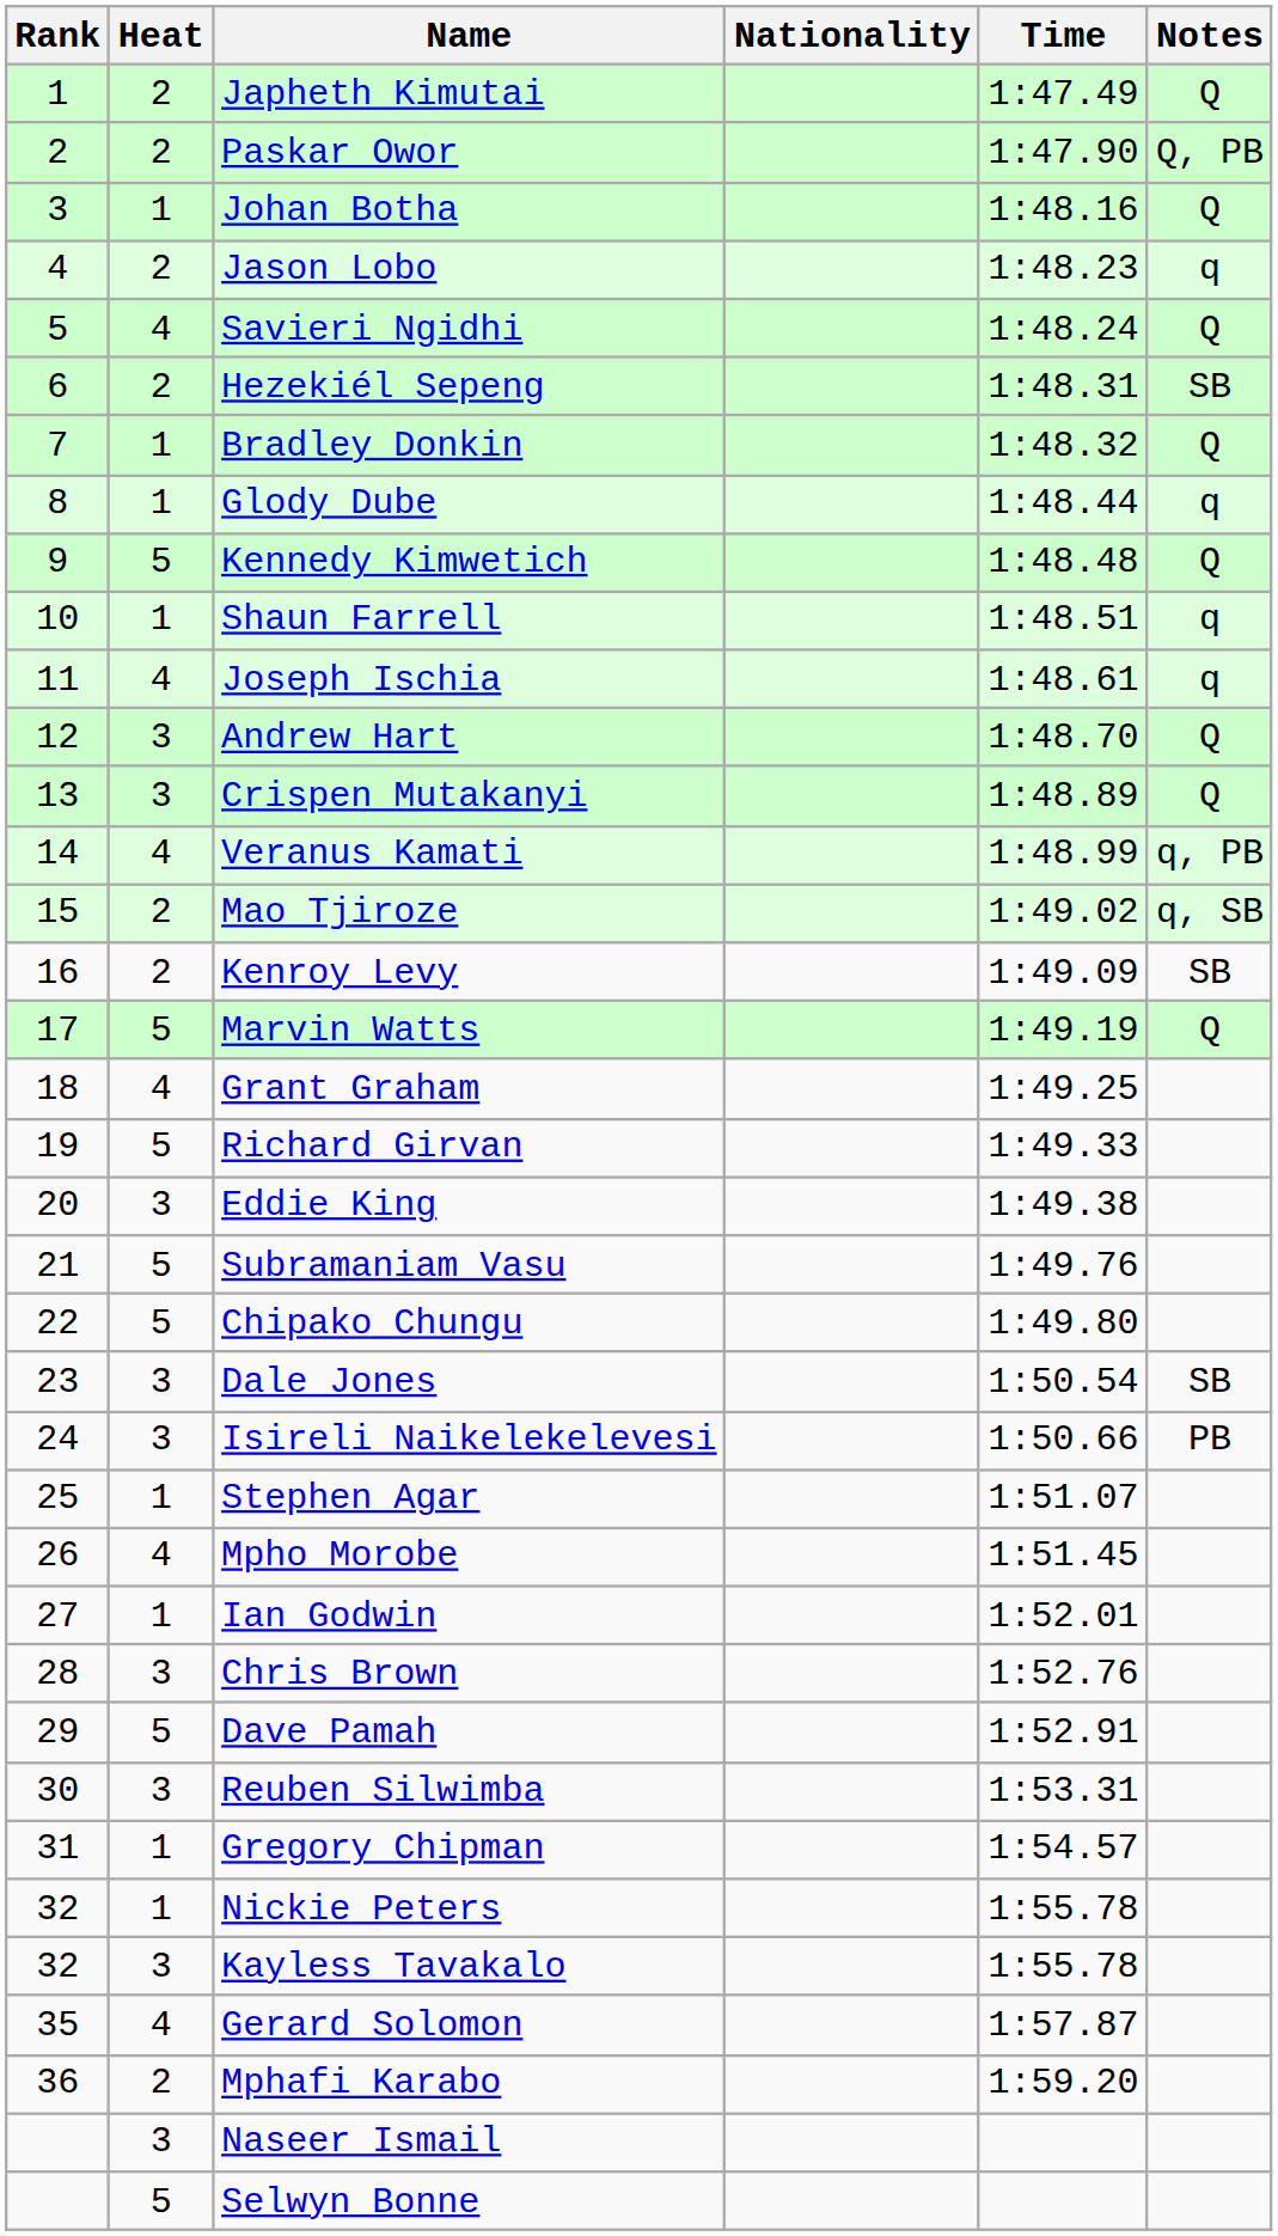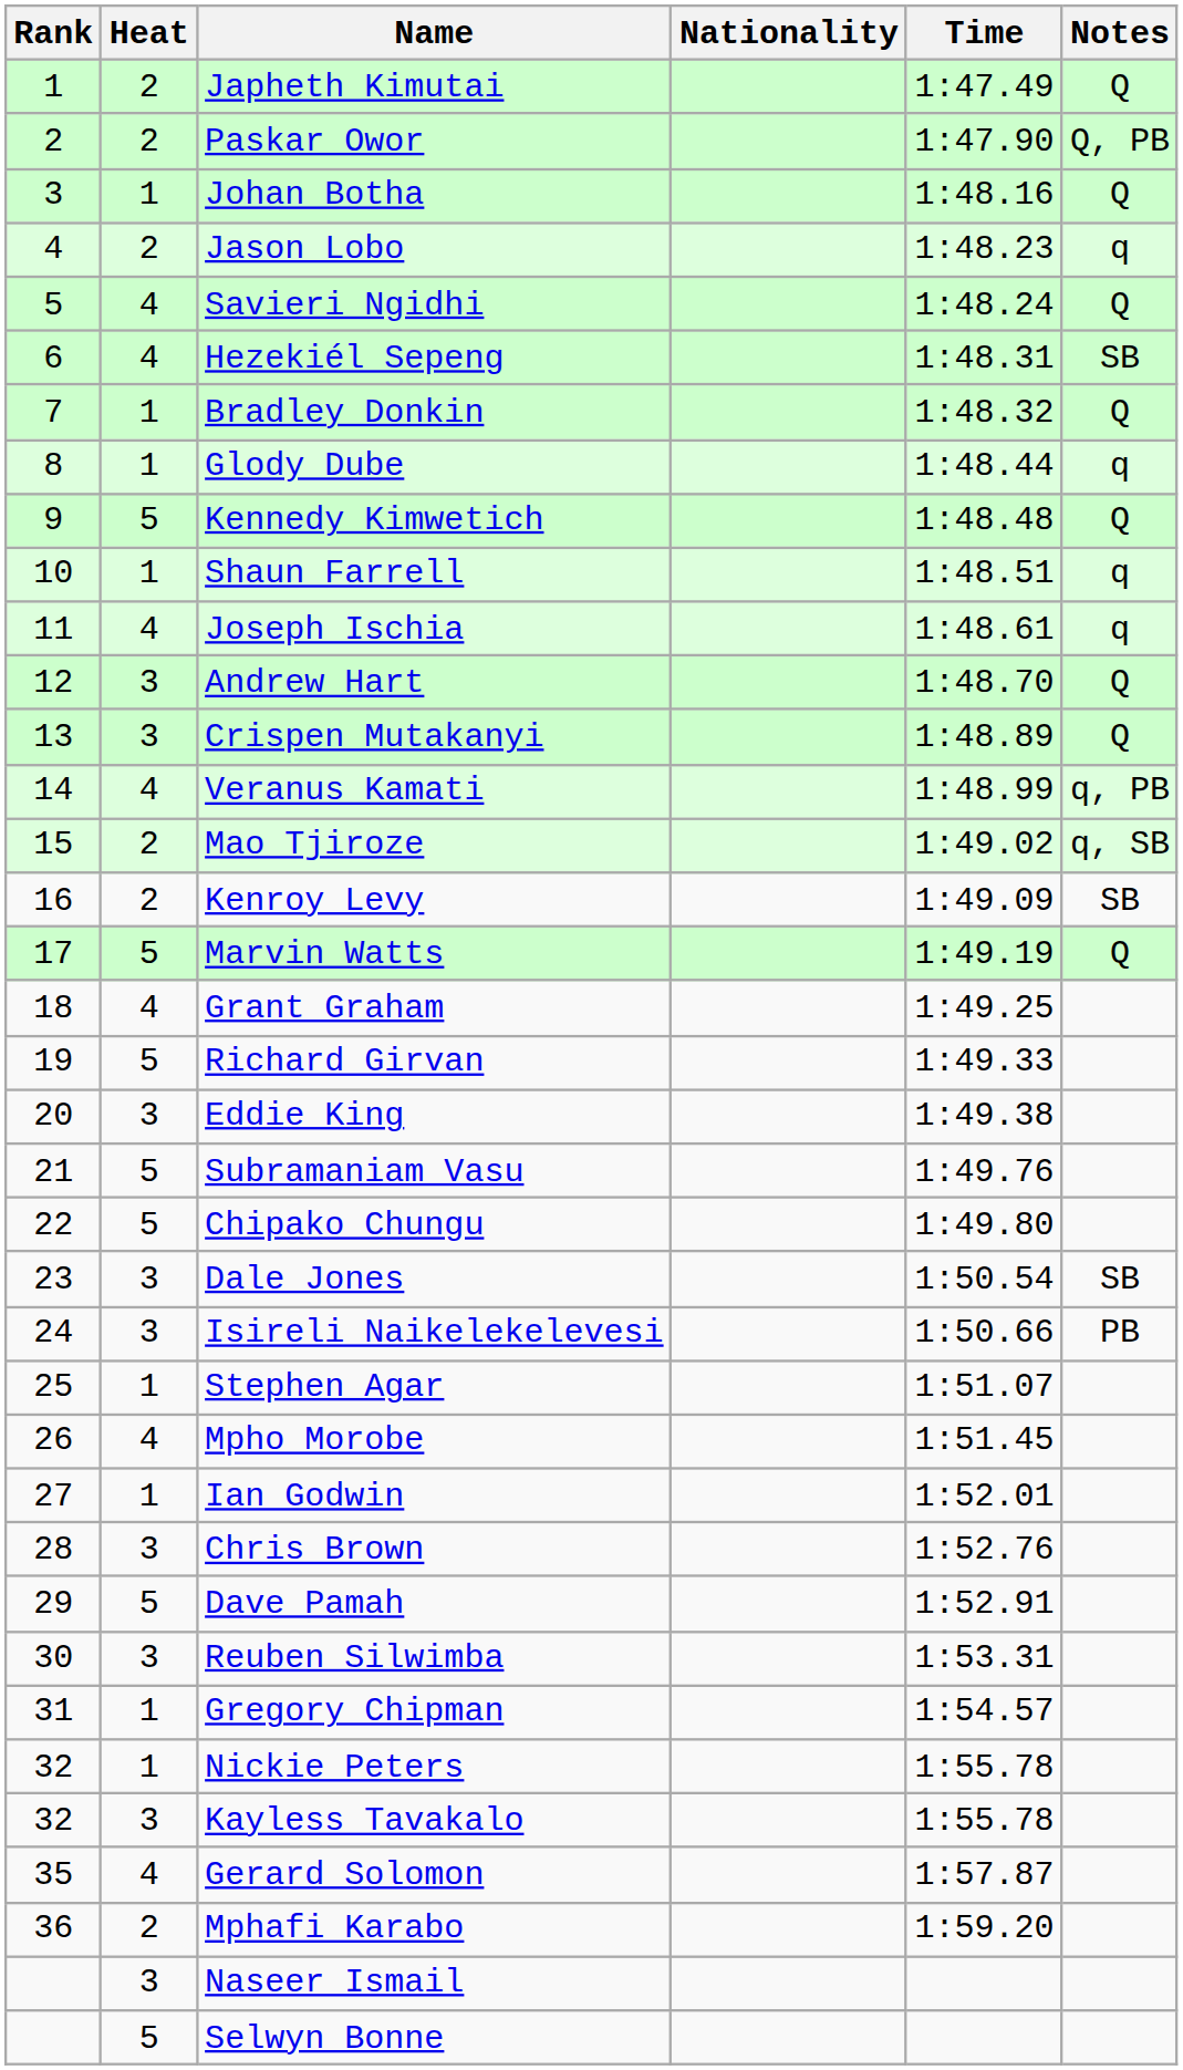 <table class="wikitable sortable" style="text-align:center">
 <tr>
 <th>Rank</th>
 <th>Heat</th>
 <th>Name</th>
 <th>Nationality</th>
 <th>Time</th>
 <th>Notes</th>
 </tr>
 <tr bgcolor=ccffcc>
 <td>1</td>
 <td>2</td>
 <td align=left><a href='#'>Japheth Kimutai</a></td>
 <td align=left></td>
 <td>1:47.49</td>
 <td>Q</td>
 </tr>
 <tr bgcolor=ccffcc>
 <td>2</td>
 <td>2</td>
 <td align=left><a href='#'>Paskar Owor</a></td>
 <td align=left></td>
 <td>1:47.90</td>
 <td>Q, PB</td>
 </tr>
 <tr bgcolor=ccffcc>
 <td>3</td>
 <td>1</td>
 <td align=left><a href='#'>Johan Botha</a></td>
 <td align=left></td>
 <td>1:48.16</td>
 <td>Q</td>
 </tr>
 <tr bgcolor=ddffdd>
 <td>4</td>
 <td>2</td>
 <td align=left><a href='#'>Jason Lobo</a></td>
 <td align=left></td>
 <td>1:48.23</td>
 <td>q</td>
 </tr>
 <tr bgcolor=ccffcc>
 <td>5</td>
 <td>4</td>
 <td align=left><a href='#'>Savieri Ngidhi</a></td>
 <td align=left></td>
 <td>1:48.24</td>
 <td>Q</td>
 </tr>
 <tr bgcolor=ccffcc>
 <td>6</td>
-<td>2</td>
+<td>4</td>
 <td align=left><a href='#'>Hezekiél Sepeng</a></td>
 <td align=left></td>
 <td>1:48.31</td>
 <td>SB</td>
 </tr>
 <tr bgcolor=ccffcc>
 <td>7</td>
 <td>1</td>
 <td align=left><a href='#'>Bradley Donkin</a></td>
 <td align=left></td>
 <td>1:48.32</td>
 <td>Q</td>
 </tr>
 <tr bgcolor=ddffdd>
 <td>8</td>
 <td>1</td>
 <td align=left><a href='#'>Glody Dube</a></td>
 <td align=left></td>
 <td>1:48.44</td>
 <td>q</td>
 </tr>
 <tr bgcolor=ccffcc>
 <td>9</td>
 <td>5</td>
 <td align=left><a href='#'>Kennedy Kimwetich</a></td>
 <td align=left></td>
 <td>1:48.48</td>
 <td>Q</td>
 </tr>
 <tr bgcolor=ddffdd>
 <td>10</td>
 <td>1</td>
 <td align=left><a href='#'>Shaun Farrell</a></td>
 <td align=left></td>
 <td>1:48.51</td>
 <td>q</td>
 </tr>
 <tr bgcolor=ddffdd>
 <td>11</td>
 <td>4</td>
 <td align=left><a href='#'>Joseph Ischia</a></td>
 <td align=left></td>
 <td>1:48.61</td>
 <td>q</td>
 </tr>
 <tr bgcolor=ccffcc>
 <td>12</td>
 <td>3</td>
 <td align=left><a href='#'>Andrew Hart</a></td>
 <td align=left></td>
 <td>1:48.70</td>
 <td>Q</td>
 </tr>
 <tr bgcolor=ccffcc>
 <td>13</td>
 <td>3</td>
 <td align=left><a href='#'>Crispen Mutakanyi</a></td>
 <td align=left></td>
 <td>1:48.89</td>
 <td>Q</td>
 </tr>
 <tr bgcolor=ddffdd>
 <td>14</td>
 <td>4</td>
 <td align=left><a href='#'>Veranus Kamati</a></td>
 <td align=left></td>
 <td>1:48.99</td>
 <td>q, PB</td>
 </tr>
 <tr bgcolor=ddffdd>
 <td>15</td>
 <td>2</td>
 <td align=left><a href='#'>Mao Tjiroze</a></td>
 <td align=left></td>
 <td>1:49.02</td>
 <td>q, SB</td>
 </tr>
 <tr>
 <td>16</td>
 <td>2</td>
 <td align=left><a href='#'>Kenroy Levy</a></td>
 <td align=left></td>
 <td>1:49.09</td>
 <td>SB</td>
 </tr>
 <tr bgcolor=ccffcc>
 <td>17</td>
 <td>5</td>
 <td align=left><a href='#'>Marvin Watts</a></td>
 <td align=left></td>
 <td>1:49.19</td>
 <td>Q</td>
 </tr>
 <tr>
 <td>18</td>
 <td>4</td>
 <td align=left><a href='#'>Grant Graham</a></td>
 <td align=left></td>
 <td>1:49.25</td>
 <td></td>
 </tr>
 <tr>
 <td>19</td>
 <td>5</td>
 <td align=left><a href='#'>Richard Girvan</a></td>
 <td align=left></td>
 <td>1:49.33</td>
 <td></td>
 </tr>
 <tr>
 <td>20</td>
 <td>3</td>
 <td align=left><a href='#'>Eddie King</a></td>
 <td align=left></td>
 <td>1:49.38</td>
 <td></td>
 </tr>
 <tr>
 <td>21</td>
 <td>5</td>
 <td align=left><a href='#'>Subramaniam Vasu</a></td>
 <td align=left></td>
 <td>1:49.76</td>
 <td></td>
 </tr>
 <tr>
 <td>22</td>
 <td>5</td>
 <td align=left><a href='#'>Chipako Chungu</a></td>
 <td align=left></td>
 <td>1:49.80</td>
 <td></td>
 </tr>
 <tr>
 <td>23</td>
 <td>3</td>
 <td align=left><a href='#'>Dale Jones</a></td>
 <td align=left></td>
 <td>1:50.54</td>
 <td>SB</td>
 </tr>
 <tr>
 <td>24</td>
 <td>3</td>
 <td align=left><a href='#'>Isireli Naikelekelevesi</a></td>
 <td align=left></td>
 <td>1:50.66</td>
 <td>PB</td>
 </tr>
 <tr>
 <td>25</td>
 <td>1</td>
 <td align=left><a href='#'>Stephen Agar</a></td>
 <td align=left></td>
 <td>1:51.07</td>
 <td></td>
 </tr>
 <tr>
 <td>26</td>
 <td>4</td>
 <td align=left><a href='#'>Mpho Morobe</a></td>
 <td align=left></td>
 <td>1:51.45</td>
 <td></td>
 </tr>
 <tr>
 <td>27</td>
 <td>1</td>
 <td align=left><a href='#'>Ian Godwin</a></td>
 <td align=left></td>
 <td>1:52.01</td>
 <td></td>
 </tr>
 <tr>
 <td>28</td>
 <td>3</td>
 <td align=left><a href='#'>Chris Brown</a></td>
 <td align=left></td>
 <td>1:52.76</td>
 <td></td>
 </tr>
 <tr>
 <td>29</td>
 <td>5</td>
 <td align=left><a href='#'>Dave Pamah</a></td>
 <td align=left></td>
 <td>1:52.91</td>
 <td></td>
 </tr>
 <tr>
 <td>30</td>
 <td>3</td>
 <td align=left><a href='#'>Reuben Silwimba</a></td>
 <td align=left></td>
 <td>1:53.31</td>
 <td></td>
 </tr>
 <tr>
 <td>31</td>
 <td>1</td>
 <td align=left><a href='#'>Gregory Chipman</a></td>
 <td align=left></td>
 <td>1:54.57</td>
 <td></td>
 </tr>
 <tr>
 <td>32</td>
 <td>1</td>
 <td align=left><a href='#'>Nickie Peters</a></td>
 <td align=left></td>
 <td>1:55.78</td>
 <td></td>
 </tr>
 <tr>
 <td>32</td>
 <td>3</td>
 <td align=left><a href='#'>Kayless Tavakalo</a></td>
 <td align=left></td>
 <td>1:55.78</td>
 <td></td>
 </tr>
 <tr>
 <td>35</td>
 <td>4</td>
 <td align=left><a href='#'>Gerard Solomon</a></td>
 <td align=left></td>
 <td>1:57.87</td>
 <td></td>
 </tr>
 <tr>
 <td>36</td>
 <td>2</td>
 <td align=left><a href='#'>Mphafi Karabo</a></td>
 <td align=left></td>
 <td>1:59.20</td>
 <td></td>
 </tr>
 <tr>
 <td></td>
 <td>3</td>
 <td align=left><a href='#'>Naseer Ismail</a></td>
 <td align=left></td>
 <td></td>
 <td></td>
 </tr>
 <tr>
 <td></td>
 <td>5</td>
 <td align=left><a href='#'>Selwyn Bonne</a></td>
 <td align=left></td>
 <td></td>
 <td></td>
 </tr>
 </table>
